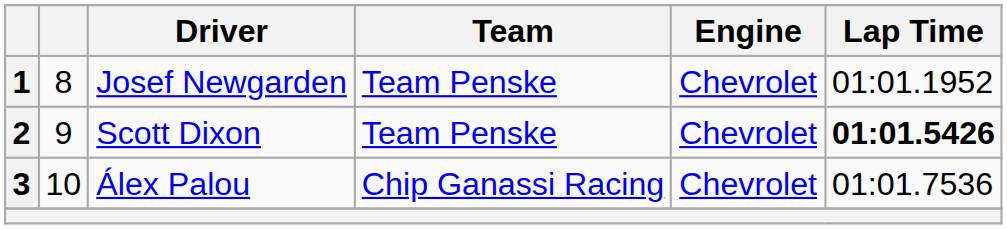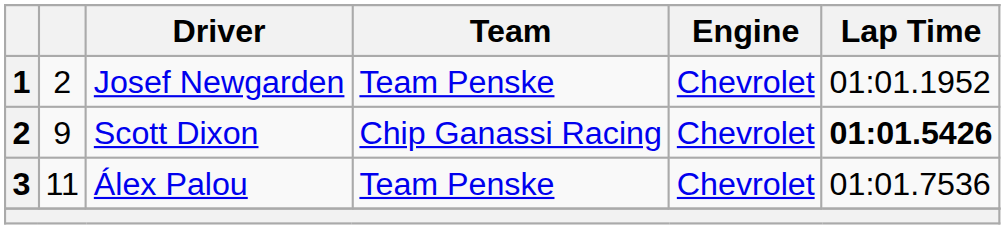 <table class="wikitable" style="font-size:95%;">
 <tr>
 </tr>
 <tr>
 <th></th>
 <th></th>
 <th>Driver</th>
 <th>Team</th>
 <th>Engine</th>
 <th>Lap Time</th>
 </tr>
 <tr>
 <th>1</th>
-<td align="center">8</td>
+<td align="center">2</td>
 <td> <a href='#'>Josef Newgarden</a> </td>
 <td><a href='#'>Team Penske</a></td>
 <td><a href='#'>Chevrolet</a></td>
 <td>01:01.1952</td>
 </tr>
 <tr>
 <th>2</th>
 <td align="center">9</td>
 <td> <a href='#'>Scott Dixon</a></td>
-<td><a href='#'>Team Penske</a></td>
+<td><a href='#'>Chip Ganassi Racing</a></td>
 <td><a href='#'>Chevrolet</a></td>
 <td><strong>01:01.5426</strong></td>
 </tr>
 <tr>
 <th>3</th>
-<td align="center">10</td>
+<td align="center">11</td>
 <td> <a href='#'>Álex Palou</a></td>
-<td><a href='#'>Chip Ganassi Racing</a></td>
+<td><a href='#'>Team Penske</a></td>
 <td><a href='#'>Chevrolet</a></td>
 <td>01:01.7536</td>
 </tr>
 <tr>
 </tr>
 <tr class="sortbottom">
 <th colspan="6"></th>
 </tr>
 </table>
